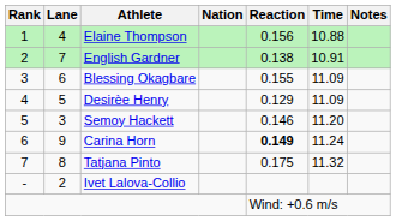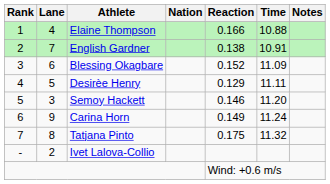 <table class="wikitable sortable" style="text-align:center">
 <tr>
 <th>Rank</th>
 <th>Lane</th>
 <th>Athlete</th>
 <th>Nation</th>
 <th>Reaction</th>
 <th>Time</th>
 <th>Notes</th>
 </tr>
 <tr style="background:#bbf3bb;">
 <td>1</td>
 <td>4</td>
 <td align=left><a href='#'>Elaine Thompson</a></td>
 <td align=left></td>
-<td>0.156</td>
+<td>0.166</td>
 <td>10.88</td>
 <td></td>
 </tr>
 <tr style="background:#bbf3bb;">
 <td>2</td>
 <td>7</td>
 <td align=left><a href='#'>English Gardner</a></td>
 <td align=left></td>
 <td>0.138</td>
 <td>10.91</td>
 <td></td>
 </tr>
 <tr style=>
 <td>3</td>
 <td>6</td>
 <td align=left><a href='#'>Blessing Okagbare</a></td>
 <td align=left></td>
-<td>0.155</td>
+<td>0.152</td>
 <td>11.09</td>
 <td></td>
 </tr>
 <tr style=>
 <td>4</td>
 <td>5</td>
 <td align=left><a href='#'>Desirèe Henry</a></td>
 <td align=left></td>
 <td>0.129</td>
-<td>11.09</td>
+<td>11.11</td>
 <td></td>
 </tr>
 <tr style=>
 <td>5</td>
 <td>3</td>
 <td align=left><a href='#'>Semoy Hackett</a></td>
 <td align=left></td>
 <td>0.146</td>
 <td>11.20</td>
 <td></td>
 </tr>
 <tr style=>
 <td>6</td>
 <td>9</td>
 <td align=left><a href='#'>Carina Horn</a></td>
 <td align=left></td>
-<td><strong>0.149</strong></td>
+<td>0.149</td>
 <td>11.24</td>
 <td></td>
 </tr>
 <tr style=>
 <td>7</td>
 <td>8</td>
 <td align=left><a href='#'>Tatjana Pinto</a></td>
 <td align=left></td>
 <td>0.175</td>
 <td>11.32</td>
 <td></td>
 </tr>
 <tr style=>
 <td>-</td>
 <td>2</td>
 <td align=left><a href='#'>Ivet Lalova-Collio</a></td>
 <td align=left></td>
 <td></td>
 <td></td>
 <td></td>
 </tr>
 <tr class="sortbottom">
 <td colspan=4></td>
 <td colspan="3" style="text-align:left;">Wind: +0.6 m/s</td>
 </tr>
 </table>
